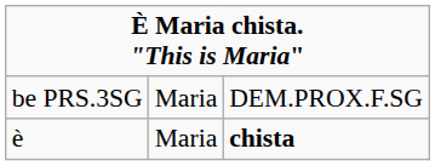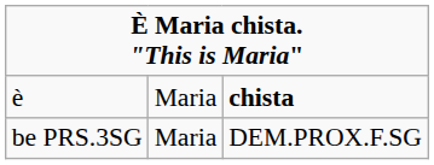 <table class="wikitable">
 <tr>
 <td colspan="3" style="text-align: center;"><strong>È Maria chista.<em><br>"This is Maria</em>"<br></strong></td>
+</tr>
+<tr>
+<td>è</td>
+<td>Maria</td>
+<td><strong>chista</strong></td>
 </tr>
 <tr>
 <td>be PRS.3SG</td>
 <td>Maria</td>
 <td>DEM.PROX.F.SG</td>
 </tr>
-<tr>
-<td>è</td>
-<td>Maria</td>
-<td><strong>chista</strong></td>
-</tr>
 </table>
